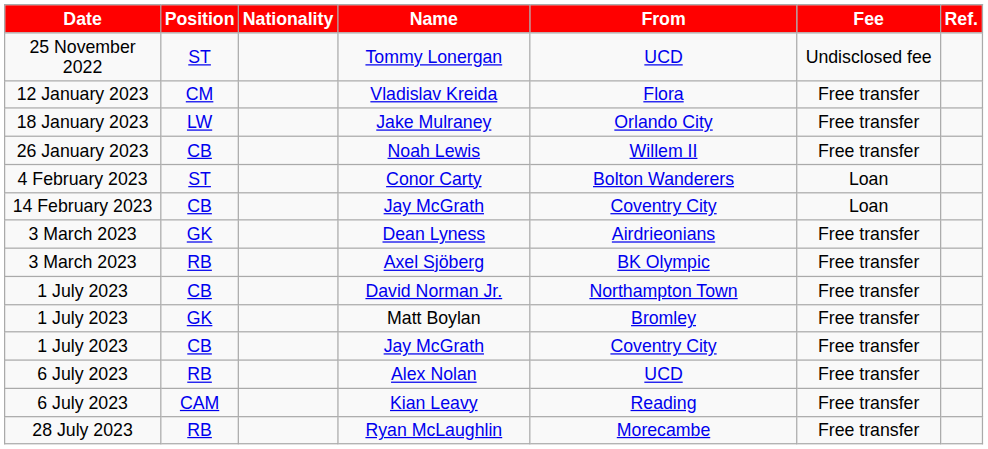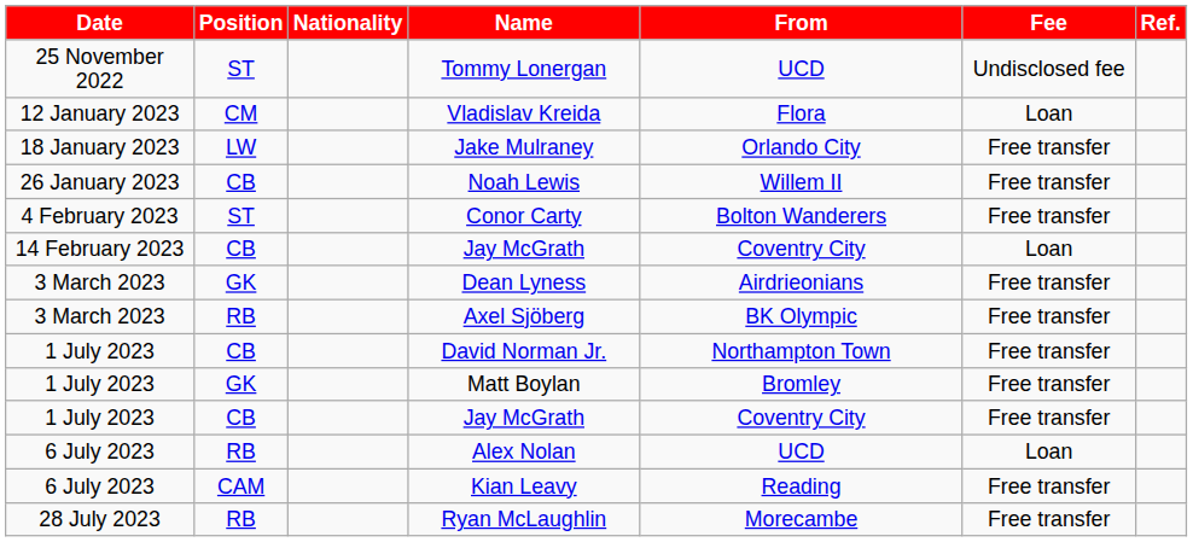 <table class="wikitable"  style="text-align:center; font-size:90%; ">
 <tr>
 <th style="background:red; color:#FFFFFF; width:120px;">Date</th>
 <th style="background:red; color:#FFFFFF; width:50px;">Position</th>
 <th style="background:red; color:#FFFFFF; width:50px;">Nationality</th>
 <th style="background:red; color:#FFFFFF; width:150px;">Name</th>
 <th style="background:red; color:#FFFFFF; width:210px;">From</th>
 <th style="background:red; color:#FFFFFF; width:110px;">Fee</th>
 <th style="background:red; color:#FFFFFF; width:25px;">Ref.</th>
 </tr>
 <tr>
 <td>25 November 2022</td>
 <td><a href='#'>ST</a></td>
 <td></td>
 <td><a href='#'>Tommy Lonergan</a></td>
 <td> <a href='#'>UCD</a></td>
 <td>Undisclosed fee</td>
 <td></td>
 </tr>
 <tr>
 <td>12 January 2023</td>
 <td><a href='#'>CM</a></td>
 <td></td>
 <td><a href='#'>Vladislav Kreida</a></td>
 <td> <a href='#'>Flora</a></td>
-<td>Free transfer</td>
+<td>Loan</td>
 <td></td>
 </tr>
 <tr>
 <td>18 January 2023</td>
 <td><a href='#'>LW</a></td>
 <td></td>
 <td><a href='#'>Jake Mulraney</a></td>
 <td> <a href='#'>Orlando City</a></td>
 <td>Free transfer</td>
 <td></td>
 </tr>
 <tr>
 <td>26 January 2023</td>
 <td><a href='#'>CB</a></td>
 <td></td>
 <td><a href='#'>Noah Lewis</a></td>
 <td> <a href='#'>Willem II</a></td>
 <td>Free transfer</td>
 <td></td>
 </tr>
 <tr>
 <td>4 February 2023</td>
 <td><a href='#'>ST</a></td>
 <td></td>
 <td><a href='#'>Conor Carty</a></td>
 <td> <a href='#'>Bolton Wanderers</a></td>
-<td>Loan</td>
+<td>Free transfer</td>
 <td></td>
 </tr>
 <tr>
 <td>14 February 2023</td>
 <td><a href='#'>CB</a></td>
 <td></td>
 <td><a href='#'>Jay McGrath</a></td>
 <td> <a href='#'>Coventry City</a></td>
 <td>Loan</td>
 <td></td>
 </tr>
 <tr>
 <td>3 March 2023</td>
 <td><a href='#'>GK</a></td>
 <td></td>
 <td><a href='#'>Dean Lyness</a></td>
 <td> <a href='#'>Airdrieonians</a></td>
 <td>Free transfer</td>
 <td></td>
 </tr>
 <tr>
 <td>3 March 2023</td>
 <td><a href='#'>RB</a></td>
 <td></td>
 <td><a href='#'>Axel Sjöberg</a></td>
 <td> <a href='#'>BK Olympic</a></td>
 <td>Free transfer</td>
 <td></td>
 </tr>
 <tr>
 <td>1 July 2023</td>
 <td><a href='#'>CB</a></td>
 <td></td>
 <td><a href='#'>David Norman Jr.</a></td>
 <td> <a href='#'>Northampton Town</a></td>
 <td>Free transfer</td>
 <td></td>
 </tr>
 <tr>
 <td>1 July 2023</td>
 <td><a href='#'>GK</a></td>
 <td></td>
 <td>Matt Boylan</td>
 <td> <a href='#'>Bromley</a></td>
 <td>Free transfer</td>
 <td></td>
 </tr>
 <tr>
 <td>1 July 2023</td>
 <td><a href='#'>CB</a></td>
 <td></td>
 <td><a href='#'>Jay McGrath</a></td>
 <td> <a href='#'>Coventry City</a></td>
 <td>Free transfer</td>
 <td></td>
 </tr>
 <tr>
 <td>6 July 2023</td>
 <td><a href='#'>RB</a></td>
 <td></td>
 <td><a href='#'>Alex Nolan</a></td>
 <td> <a href='#'>UCD</a></td>
-<td>Free transfer</td>
+<td>Loan</td>
 <td></td>
 </tr>
 <tr>
 <td>6 July 2023</td>
 <td><a href='#'>CAM</a></td>
 <td></td>
 <td><a href='#'>Kian Leavy</a></td>
 <td> <a href='#'>Reading</a></td>
 <td>Free transfer</td>
 <td></td>
 </tr>
 <tr>
 <td>28 July 2023</td>
 <td><a href='#'>RB</a></td>
 <td></td>
 <td><a href='#'>Ryan McLaughlin</a></td>
 <td> <a href='#'>Morecambe</a></td>
 <td>Free transfer</td>
 <td></td>
 </tr>
 </table>
